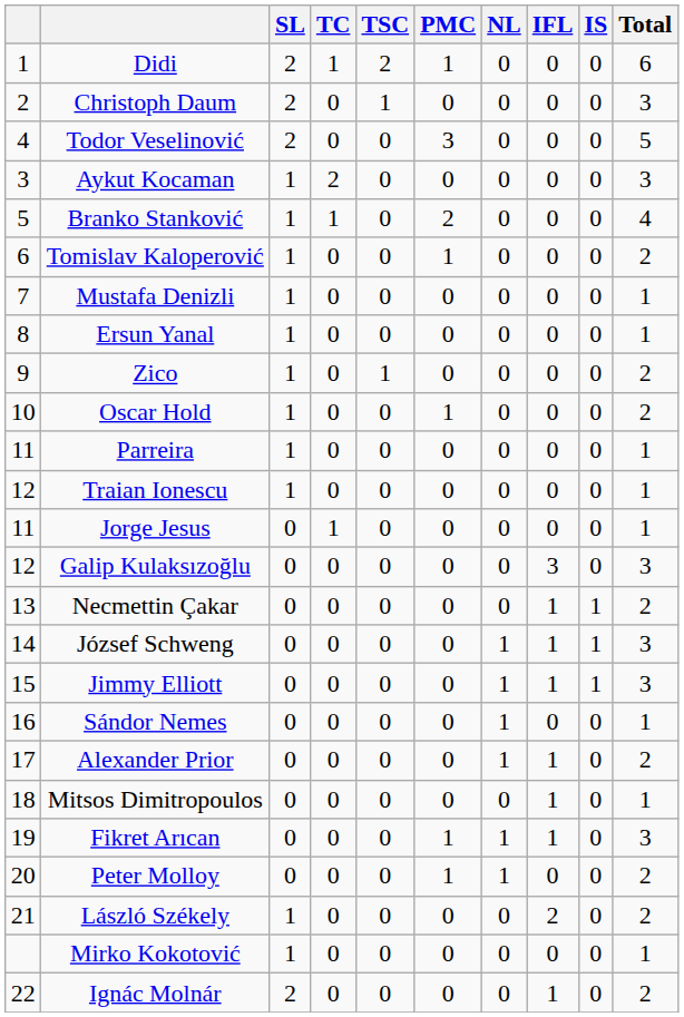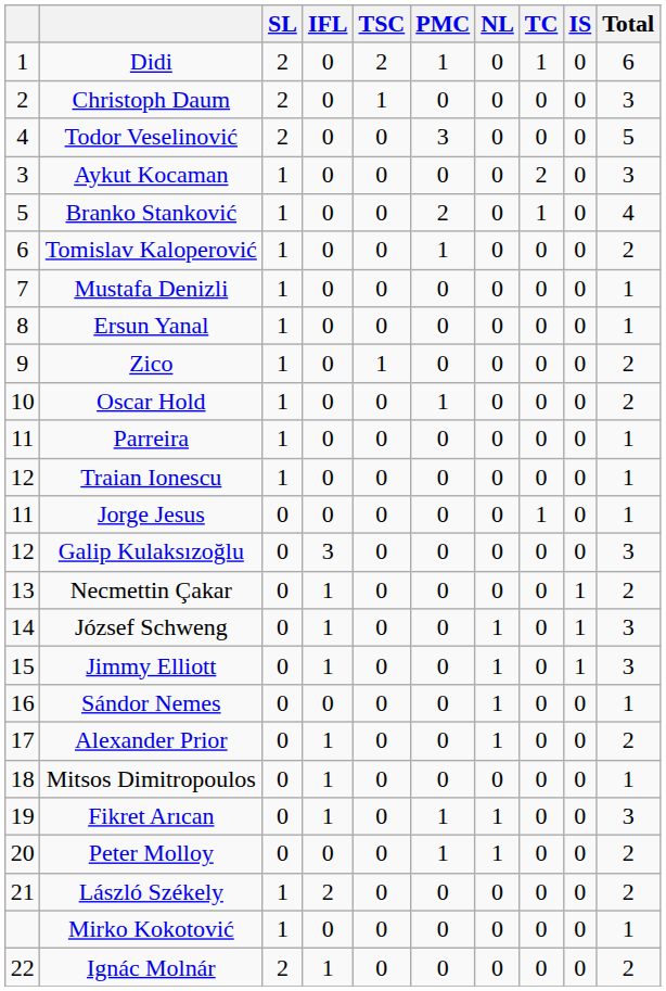 <table class="wikitable plainrowheaders sortable" style="text-align:center">
 <tr>
 <th></th>
 <th></th>
 <th><a href='#'>SL</a></th>
-<th><a href='#'>TC</a></th>
+<th><a href='#'>IFL</a></th>
 <th><a href='#'>TSC</a></th>
 <th><a href='#'>PMC</a></th>
 <th><a href='#'>NL</a></th>
-<th><a href='#'>IFL</a></th>
+<th><a href='#'>TC</a></th>
 <th><a href='#'>IS</a></th>
 <th>Total</th>
 </tr>
 <tr>
 <td>1</td>
 <td> <a href='#'>Didi</a></td>
 <td>2</td>
-<td>1</td>
+<td>0</td>
 <td>2</td>
 <td>1</td>
 <td>0</td>
-<td>0</td>
+<td>1</td>
 <td>0</td>
 <td>6</td>
 </tr>
 <tr>
 <td>2</td>
 <td> <a href='#'>Christoph Daum</a></td>
 <td>2</td>
 <td>0</td>
 <td>1</td>
 <td>0</td>
 <td>0</td>
 <td>0</td>
 <td>0</td>
 <td>3</td>
 </tr>
 <tr>
 <td>4</td>
 <td> <a href='#'>Todor Veselinović</a></td>
 <td>2</td>
 <td>0</td>
 <td>0</td>
 <td>3</td>
 <td>0</td>
 <td>0</td>
 <td>0</td>
 <td>5</td>
 </tr>
 <tr>
 <td>3</td>
 <td> <a href='#'>Aykut Kocaman</a></td>
 <td>1</td>
-<td>2</td>
 <td>0</td>
 <td>0</td>
 <td>0</td>
 <td>0</td>
+<td>2</td>
 <td>0</td>
 <td>3</td>
 </tr>
 <tr>
 <td>5</td>
 <td> <a href='#'>Branko Stanković</a></td>
 <td>1</td>
-<td>1</td>
+<td>0</td>
 <td>0</td>
 <td>2</td>
 <td>0</td>
-<td>0</td>
+<td>1</td>
 <td>0</td>
 <td>4</td>
 </tr>
 <tr>
 <td>6</td>
 <td> <a href='#'>Tomislav Kaloperović</a></td>
 <td>1</td>
 <td>0</td>
 <td>0</td>
 <td>1</td>
 <td>0</td>
 <td>0</td>
 <td>0</td>
 <td>2</td>
 </tr>
 <tr>
 <td>7</td>
 <td> <a href='#'>Mustafa Denizli</a></td>
 <td>1</td>
 <td>0</td>
 <td>0</td>
 <td>0</td>
 <td>0</td>
 <td>0</td>
 <td>0</td>
 <td>1</td>
 </tr>
 <tr>
 <td>8</td>
 <td> <a href='#'>Ersun Yanal</a></td>
 <td>1</td>
 <td>0</td>
 <td>0</td>
 <td>0</td>
 <td>0</td>
 <td>0</td>
 <td>0</td>
 <td>1</td>
 </tr>
 <tr>
 <td>9</td>
 <td> <a href='#'>Zico</a></td>
 <td>1</td>
 <td>0</td>
 <td>1</td>
 <td>0</td>
 <td>0</td>
 <td>0</td>
 <td>0</td>
 <td>2</td>
 </tr>
 <tr>
 <td>10</td>
 <td> <a href='#'>Oscar Hold</a></td>
 <td>1</td>
 <td>0</td>
 <td>0</td>
 <td>1</td>
 <td>0</td>
 <td>0</td>
 <td>0</td>
 <td>2</td>
 </tr>
 <tr>
 <td>11</td>
 <td> <a href='#'>Parreira</a></td>
 <td>1</td>
 <td>0</td>
 <td>0</td>
 <td>0</td>
 <td>0</td>
 <td>0</td>
 <td>0</td>
 <td>1</td>
 </tr>
 <tr>
 <td>12</td>
 <td> <a href='#'>Traian Ionescu</a></td>
 <td>1</td>
 <td>0</td>
 <td>0</td>
 <td>0</td>
 <td>0</td>
 <td>0</td>
 <td>0</td>
 <td>1</td>
 </tr>
 <tr>
 <td>11</td>
 <td> <a href='#'>Jorge Jesus</a></td>
 <td>0</td>
-<td>1</td>
 <td>0</td>
 <td>0</td>
 <td>0</td>
 <td>0</td>
+<td>1</td>
 <td>0</td>
 <td>1</td>
 </tr>
 <tr>
 <td>12</td>
 <td> <a href='#'>Galip Kulaksızoğlu</a></td>
 <td>0</td>
+<td>3</td>
 <td>0</td>
 <td>0</td>
 <td>0</td>
 <td>0</td>
-<td>3</td>
 <td>0</td>
 <td>3</td>
 </tr>
 <tr>
 <td>13</td>
 <td> Necmettin Çakar</td>
 <td>0</td>
+<td>1</td>
 <td>0</td>
 <td>0</td>
 <td>0</td>
 <td>0</td>
-<td>1</td>
 <td>1</td>
 <td>2</td>
 </tr>
 <tr>
 <td>14</td>
 <td> József Schweng</td>
 <td>0</td>
-<td>0</td>
+<td>1</td>
 <td>0</td>
 <td>0</td>
 <td>1</td>
-<td>1</td>
+<td>0</td>
 <td>1</td>
 <td>3</td>
 </tr>
 <tr>
 <td>15</td>
 <td> <a href='#'>Jimmy Elliott</a></td>
 <td>0</td>
-<td>0</td>
+<td>1</td>
 <td>0</td>
 <td>0</td>
 <td>1</td>
-<td>1</td>
+<td>0</td>
 <td>1</td>
 <td>3</td>
 </tr>
 <tr>
 <td>16</td>
 <td> <a href='#'>Sándor Nemes</a></td>
 <td>0</td>
 <td>0</td>
 <td>0</td>
 <td>0</td>
 <td>1</td>
 <td>0</td>
 <td>0</td>
 <td>1</td>
 </tr>
 <tr>
 <td>17</td>
 <td> <a href='#'>Alexander Prior</a></td>
 <td>0</td>
-<td>0</td>
+<td>1</td>
 <td>0</td>
 <td>0</td>
 <td>1</td>
-<td>1</td>
+<td>0</td>
 <td>0</td>
 <td>2</td>
 </tr>
 <tr>
 <td>18</td>
 <td> Mitsos Dimitropoulos</td>
 <td>0</td>
+<td>1</td>
 <td>0</td>
 <td>0</td>
 <td>0</td>
 <td>0</td>
-<td>1</td>
 <td>0</td>
 <td>1</td>
 </tr>
 <tr>
 <td>19</td>
 <td> <a href='#'>Fikret Arıcan</a></td>
 <td>0</td>
-<td>0</td>
+<td>1</td>
 <td>0</td>
 <td>1</td>
 <td>1</td>
-<td>1</td>
+<td>0</td>
 <td>0</td>
 <td>3</td>
 </tr>
 <tr>
 <td>20</td>
 <td> <a href='#'>Peter Molloy</a></td>
 <td>0</td>
 <td>0</td>
 <td>0</td>
 <td>1</td>
 <td>1</td>
 <td>0</td>
 <td>0</td>
 <td>2</td>
 </tr>
 <tr>
 <td>21</td>
 <td> <a href='#'>László Székely</a></td>
 <td>1</td>
+<td>2</td>
 <td>0</td>
 <td>0</td>
 <td>0</td>
 <td>0</td>
-<td>2</td>
 <td>0</td>
 <td>2</td>
 </tr>
 <tr>
 <td></td>
 <td> <a href='#'>Mirko Kokotović</a></td>
 <td>1</td>
 <td>0</td>
 <td>0</td>
 <td>0</td>
 <td>0</td>
 <td>0</td>
 <td>0</td>
 <td>1</td>
 </tr>
 <tr>
 <td>22</td>
 <td> <a href='#'>Ignác Molnár</a></td>
 <td>2</td>
+<td>1</td>
 <td>0</td>
 <td>0</td>
 <td>0</td>
 <td>0</td>
-<td>1</td>
 <td>0</td>
 <td>2</td>
 </tr>
 </table>
